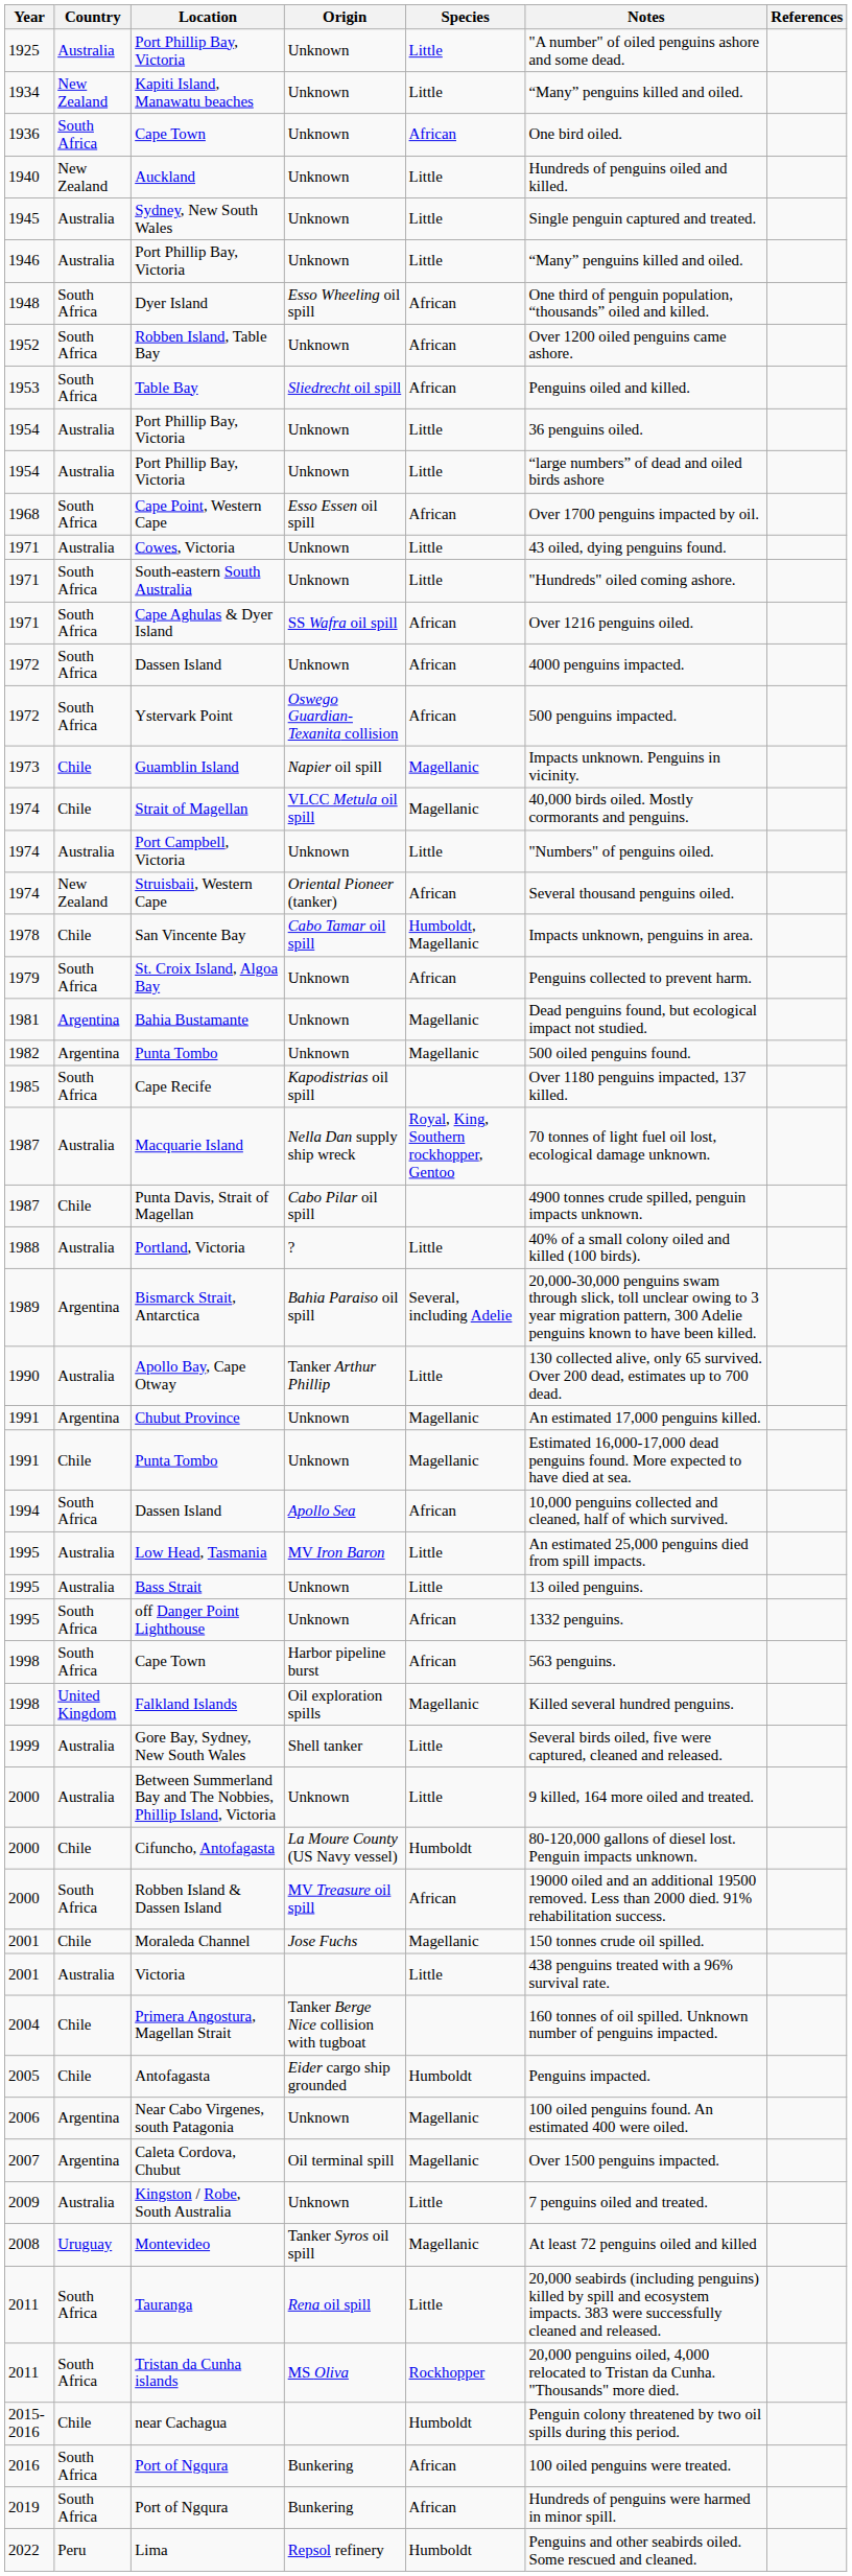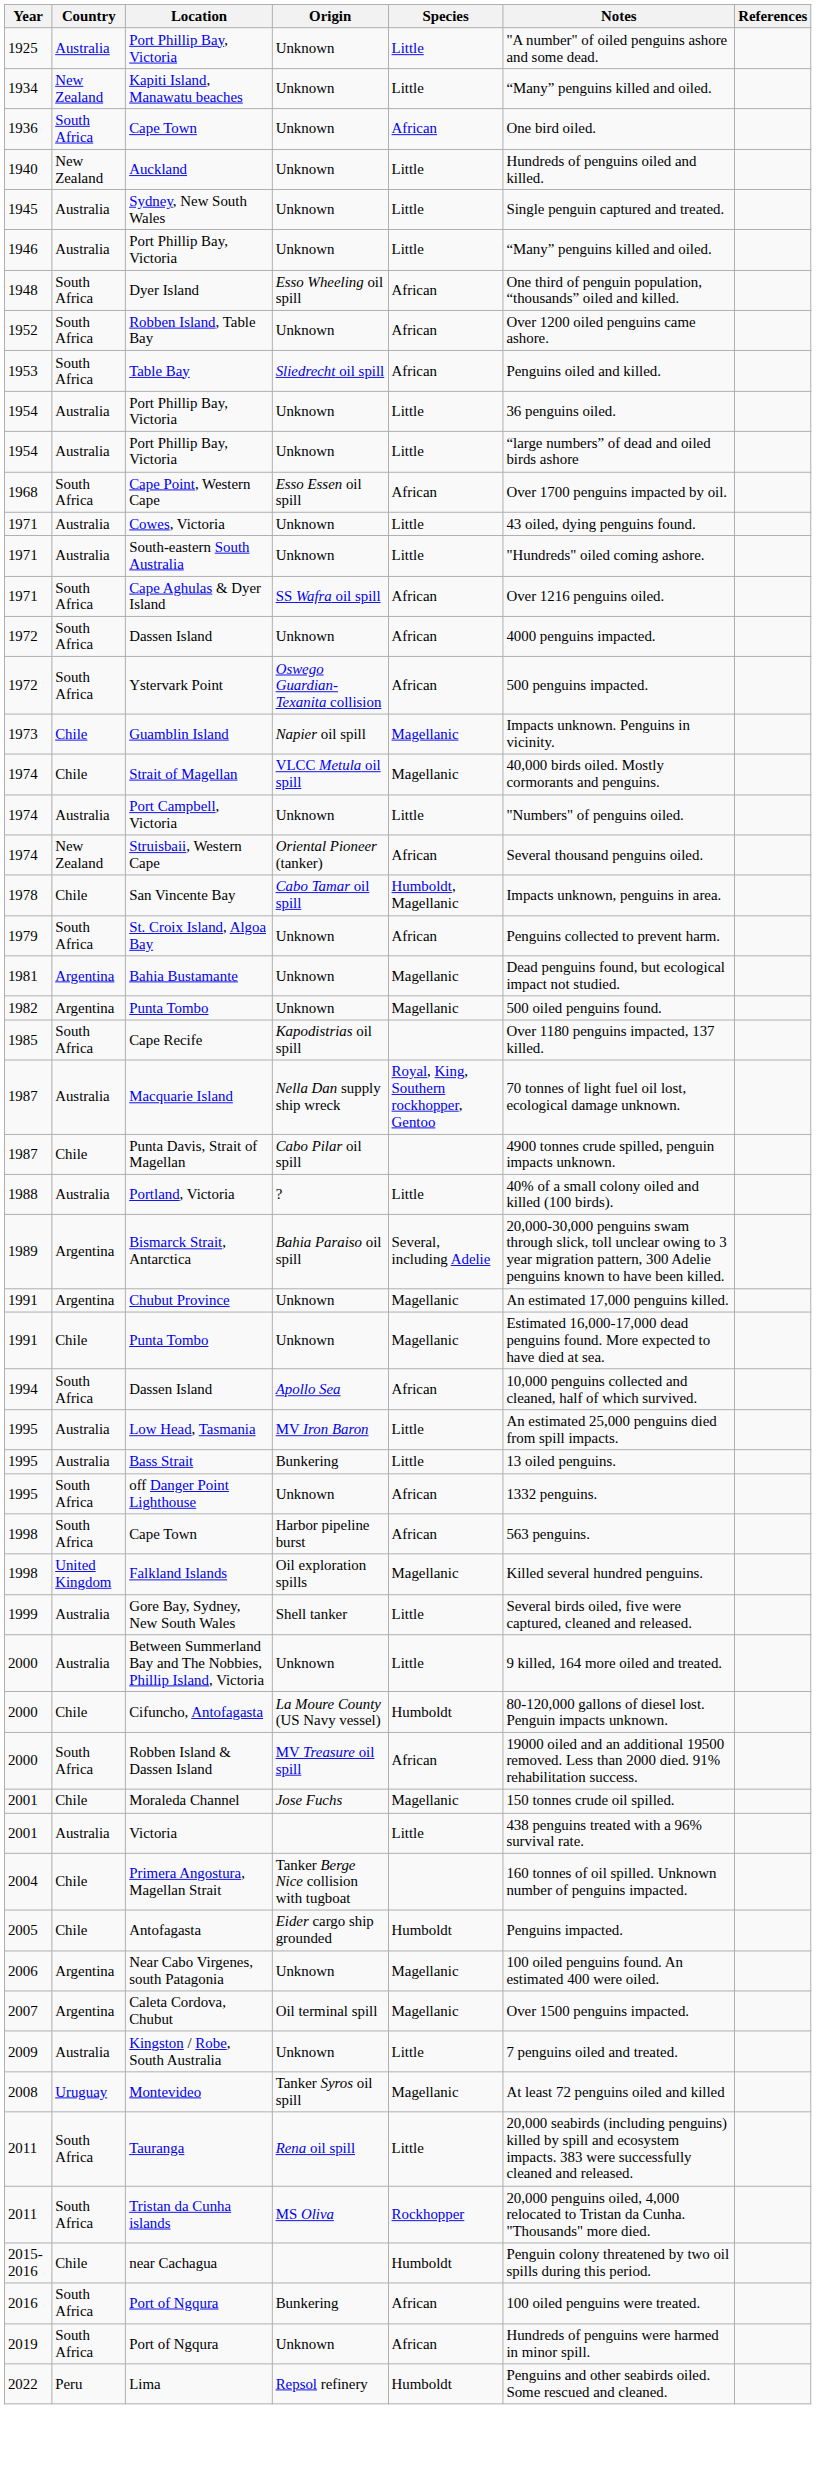 <table class="wikitable">
 <tr>
 <th>Year</th>
 <th>Country</th>
 <th>Location</th>
 <th>Origin</th>
 <th>Species</th>
 <th>Notes</th>
 <th>References</th>
 </tr>
 <tr>
 <td>1925</td>
 <td><a href='#'>Australia</a></td>
 <td><a href='#'>Port Phillip Bay</a>, <a href='#'>Victoria</a></td>
 <td>Unknown</td>
 <td><a href='#'>Little</a></td>
 <td>"A number" of oiled penguins ashore and some dead.</td>
 <td></td>
 </tr>
 <tr>
 <td>1934</td>
 <td> <a href='#'>New Zealand</a></td>
 <td><a href='#'>Kapiti Island</a>, <a href='#'>Manawatu beaches</a></td>
 <td>Unknown</td>
 <td>Little</td>
 <td>“Many” penguins killed and oiled.</td>
 <td></td>
 </tr>
 <tr>
 <td>1936</td>
 <td><a href='#'>South Africa</a></td>
 <td><a href='#'>Cape Town</a></td>
 <td>Unknown</td>
 <td><a href='#'>African</a></td>
 <td>One bird oiled.</td>
 <td></td>
 </tr>
 <tr>
 <td>1940</td>
 <td> New Zealand</td>
 <td><a href='#'>Auckland</a></td>
 <td>Unknown</td>
 <td>Little</td>
 <td>Hundreds of penguins oiled and killed.</td>
 <td></td>
 </tr>
 <tr>
 <td>1945</td>
 <td>Australia</td>
 <td><a href='#'>Sydney</a>, New South Wales</td>
 <td>Unknown</td>
 <td>Little</td>
 <td>Single penguin captured and treated.</td>
 <td></td>
 </tr>
 <tr>
 <td>1946</td>
 <td>Australia</td>
 <td>Port Phillip Bay, Victoria</td>
 <td>Unknown</td>
 <td>Little</td>
 <td>“Many” penguins killed and oiled.</td>
 <td></td>
 </tr>
 <tr>
 <td>1948</td>
 <td>South Africa</td>
 <td>Dyer Island</td>
 <td><em>Esso Wheeling</em> oil spill</td>
 <td>African</td>
 <td>One third of penguin population, “thousands” oiled and killed.</td>
 <td></td>
 </tr>
 <tr>
 <td>1952</td>
 <td>South Africa</td>
 <td><a href='#'>Robben Island</a>, Table Bay</td>
 <td>Unknown</td>
 <td>African</td>
 <td>Over 1200 oiled penguins came ashore.</td>
 <td></td>
 </tr>
 <tr>
 <td>1953</td>
 <td>South Africa</td>
 <td><a href='#'>Table Bay</a></td>
 <td><a href='#'><em>Sliedrecht</em> oil spill</a></td>
 <td>African</td>
 <td>Penguins oiled and killed.</td>
 <td></td>
 </tr>
 <tr>
 <td>1954</td>
 <td>Australia</td>
 <td>Port Phillip Bay, Victoria</td>
 <td>Unknown</td>
 <td>Little</td>
 <td>36 penguins oiled.</td>
 <td></td>
 </tr>
 <tr>
 <td>1954</td>
 <td>Australia</td>
 <td>Port Phillip Bay, Victoria</td>
 <td>Unknown</td>
 <td>Little</td>
 <td>“large numbers” of dead and oiled birds ashore</td>
 <td></td>
 </tr>
 <tr>
 <td>1968</td>
 <td>South Africa</td>
 <td><a href='#'>Cape Point</a>, Western Cape</td>
 <td><em>Esso Essen</em> oil spill</td>
 <td>African</td>
 <td>Over 1700 penguins impacted by oil.</td>
 <td></td>
 </tr>
 <tr>
 <td>1971</td>
 <td>Australia</td>
 <td><a href='#'>Cowes</a>, Victoria</td>
 <td>Unknown</td>
 <td>Little</td>
 <td>43 oiled, dying penguins found.</td>
 <td></td>
 </tr>
 <tr>
 <td>1971</td>
-<td>South Africa</td>
+<td>Australia</td>
 <td>South-eastern <a href='#'>South Australia</a></td>
 <td>Unknown</td>
 <td>Little</td>
 <td>"Hundreds" oiled coming ashore.</td>
 <td></td>
 </tr>
 <tr>
 <td>1971</td>
 <td>South Africa</td>
 <td><a href='#'>Cape Aghulas</a> & Dyer Island</td>
 <td><a href='#'>SS <em>Wafra</em> oil spill</a></td>
 <td>African</td>
 <td>Over 1216 penguins oiled.</td>
 <td></td>
 </tr>
 <tr>
 <td>1972</td>
 <td>South Africa</td>
 <td>Dassen Island</td>
 <td>Unknown</td>
 <td>African</td>
 <td>4000 penguins impacted.</td>
 <td></td>
 </tr>
 <tr>
 <td>1972</td>
 <td>South Africa</td>
 <td>Ystervark Point</td>
 <td><a href='#'><em>Oswego Guardian-Texanita</em> collision</a></td>
 <td>African</td>
 <td>500 penguins impacted.</td>
 <td></td>
 </tr>
 <tr>
 <td>1973</td>
 <td> <a href='#'>Chile</a></td>
 <td><a href='#'>Guamblin Island</a></td>
 <td><em>Napier</em> oil spill</td>
 <td><a href='#'>Magellanic</a></td>
 <td>Impacts unknown. Penguins in vicinity.</td>
 <td></td>
 </tr>
 <tr>
 <td>1974</td>
 <td> Chile</td>
 <td><a href='#'>Strait of Magellan</a></td>
 <td><a href='#'>VLCC <em>Metula</em> oil spill</a></td>
 <td>Magellanic</td>
 <td>40,000 birds oiled. Mostly cormorants and penguins.</td>
 <td></td>
 </tr>
 <tr>
 <td>1974</td>
 <td>Australia</td>
 <td><a href='#'>Port Campbell</a>, Victoria</td>
 <td>Unknown</td>
 <td>Little</td>
 <td>"Numbers" of penguins oiled.</td>
 <td></td>
 </tr>
 <tr>
 <td>1974</td>
 <td> New Zealand</td>
 <td><a href='#'>Struisbaii</a>, Western Cape</td>
 <td><em>Oriental Pioneer</em> (tanker)</td>
 <td>African</td>
 <td>Several thousand penguins oiled.</td>
 <td></td>
 </tr>
 <tr>
 <td>1978</td>
 <td> Chile</td>
 <td>San Vincente Bay</td>
 <td><a href='#'><em>Cabo Tamar</em> oil spill</a></td>
 <td><a href='#'>Humboldt</a>, Magellanic</td>
 <td>Impacts unknown, penguins in area.</td>
 <td></td>
 </tr>
 <tr>
 <td>1979</td>
 <td>South Africa</td>
 <td><a href='#'>St. Croix Island</a>, <a href='#'>Algoa Bay</a></td>
 <td>Unknown</td>
 <td>African</td>
 <td>Penguins collected to prevent harm.</td>
 <td></td>
 </tr>
 <tr>
 <td>1981</td>
 <td> <a href='#'>Argentina</a></td>
 <td><a href='#'>Bahia Bustamante</a></td>
 <td>Unknown</td>
 <td>Magellanic</td>
 <td>Dead penguins found, but ecological impact not studied.</td>
 <td></td>
 </tr>
 <tr>
 <td>1982</td>
 <td> Argentina</td>
 <td><a href='#'>Punta Tombo</a></td>
 <td>Unknown</td>
 <td>Magellanic</td>
 <td>500 oiled penguins found.</td>
 <td></td>
 </tr>
 <tr>
 <td>1985</td>
 <td>South Africa</td>
 <td>Cape Recife</td>
 <td><em>Kapodistrias</em> oil spill</td>
 <td></td>
 <td>Over 1180 penguins impacted, 137 killed.</td>
 <td></td>
 </tr>
 <tr>
 <td>1987</td>
 <td>Australia</td>
 <td><a href='#'>Macquarie Island</a></td>
 <td><em>Nella Dan</em> supply ship wreck</td>
 <td><a href='#'>Royal</a>, <a href='#'>King</a>, <a href='#'>Southern rockhopper</a>, <a href='#'>Gentoo</a></td>
 <td>70 tonnes of light fuel oil lost, ecological damage unknown.</td>
 <td></td>
 </tr>
 <tr>
 <td>1987</td>
 <td> Chile</td>
 <td>Punta Davis, Strait of Magellan</td>
 <td><em>Cabo Pilar</em> oil spill</td>
 <td></td>
 <td>4900 tonnes crude spilled, penguin impacts unknown.</td>
 <td></td>
 </tr>
 <tr>
 <td>1988</td>
 <td>Australia</td>
 <td><a href='#'>Portland</a>, Victoria</td>
 <td>?</td>
 <td>Little</td>
 <td>40% of a small colony oiled and killed (100 birds).</td>
 <td></td>
 </tr>
 <tr>
 <td>1989</td>
 <td> Argentina</td>
 <td><a href='#'>Bismarck Strait</a>, Antarctica</td>
 <td><em>Bahia Paraiso</em> oil spill</td>
 <td>Several, including <a href='#'>Adelie</a></td>
 <td>20,000-30,000 penguins swam through slick, toll unclear owing to 3 year migration pattern, 300 Adelie penguins known to have been killed.</td>
 <td></td>
 </tr>
 <tr>
-<td>1990</td>
-<td>Australia</td>
-<td><a href='#'>Apollo Bay</a>, Cape Otway</td>
-<td>Tanker <em>Arthur Phillip</em></td>
-<td>Little</td>
-<td>130 collected alive, only 65 survived. Over 200 dead, estimates up to 700 dead.</td>
-<td></td>
-</tr>
-<tr>
 <td>1991</td>
 <td> Argentina</td>
 <td><a href='#'>Chubut Province</a></td>
 <td>Unknown</td>
 <td>Magellanic</td>
 <td>An estimated 17,000 penguins killed.</td>
 <td></td>
 </tr>
 <tr>
 <td>1991</td>
 <td> Chile</td>
 <td><a href='#'>Punta Tombo</a></td>
 <td>Unknown</td>
 <td>Magellanic</td>
 <td>Estimated 16,000-17,000 dead penguins found. More expected to have died at sea.</td>
 <td></td>
 </tr>
 <tr>
 <td>1994</td>
 <td>South Africa</td>
 <td>Dassen Island</td>
 <td><em><a href='#'>Apollo Sea</a></em></td>
 <td>African</td>
 <td>10,000 penguins collected and cleaned, half of which survived.</td>
 <td></td>
 </tr>
 <tr>
 <td>1995</td>
 <td>Australia</td>
 <td><a href='#'>Low Head</a>, <a href='#'>Tasmania</a></td>
 <td><a href='#'>MV <em>Iron Baron</em></a></td>
 <td>Little</td>
 <td>An estimated 25,000 penguins died from spill impacts.</td>
 <td></td>
 </tr>
 <tr>
 <td>1995</td>
 <td>Australia</td>
 <td><a href='#'>Bass Strait</a></td>
-<td>Unknown</td>
+<td>Bunkering</td>
 <td>Little</td>
 <td>13 oiled penguins.</td>
 <td></td>
 </tr>
 <tr>
 <td>1995</td>
 <td>South Africa</td>
 <td>off <a href='#'>Danger Point Lighthouse</a></td>
 <td>Unknown</td>
 <td>African</td>
 <td>1332 penguins.</td>
 <td></td>
 </tr>
 <tr>
 <td>1998</td>
 <td>South Africa</td>
 <td>Cape Town</td>
 <td>Harbor pipeline burst</td>
 <td>African</td>
 <td>563 penguins.</td>
 <td></td>
 </tr>
 <tr>
 <td>1998</td>
 <td><a href='#'>United Kingdom</a></td>
 <td><a href='#'>Falkland Islands</a></td>
 <td>Oil exploration spills</td>
 <td>Magellanic</td>
 <td>Killed several hundred penguins.</td>
 <td></td>
 </tr>
 <tr>
 <td>1999</td>
 <td>Australia</td>
 <td>Gore Bay, Sydney, New South Wales</td>
 <td>Shell tanker</td>
 <td>Little</td>
 <td>Several birds oiled, five were captured, cleaned and released.</td>
 <td></td>
 </tr>
 <tr>
 <td>2000</td>
 <td>Australia</td>
 <td>Between Summerland Bay and The Nobbies, <a href='#'>Phillip Island</a>, Victoria</td>
 <td>Unknown</td>
 <td>Little</td>
 <td>9 killed, 164 more oiled and treated.</td>
 <td></td>
 </tr>
 <tr>
 <td>2000</td>
 <td> Chile</td>
 <td>Cifuncho, <a href='#'>Antofagasta</a></td>
 <td><em>La Moure County</em> (US Navy vessel)</td>
 <td>Humboldt</td>
 <td>80-120,000 gallons of diesel lost. Penguin impacts unknown.</td>
 <td></td>
 </tr>
 <tr>
 <td>2000</td>
 <td>South Africa</td>
 <td>Robben Island & Dassen Island</td>
 <td><a href='#'>MV <em>Treasure</em> oil spill</a></td>
 <td>African</td>
 <td>19000 oiled and an additional 19500 removed. Less than 2000 died. 91% rehabilitation success.</td>
 <td></td>
 </tr>
 <tr>
 <td>2001</td>
 <td> Chile</td>
 <td>Moraleda Channel</td>
 <td><em>Jose Fuchs</em></td>
 <td>Magellanic</td>
 <td>150 tonnes crude oil spilled.</td>
 <td></td>
 </tr>
 <tr>
 <td>2001</td>
 <td>Australia</td>
 <td>Victoria</td>
 <td></td>
 <td>Little</td>
 <td>438 penguins treated with a 96% survival rate.</td>
 <td></td>
 </tr>
 <tr>
 <td>2004</td>
 <td> Chile</td>
 <td><a href='#'>Primera Angostura</a>, Magellan Strait</td>
 <td>Tanker <em>Berge Nice</em> collision with tugboat</td>
 <td></td>
 <td>160 tonnes of oil spilled. Unknown number of penguins impacted.</td>
 <td></td>
 </tr>
 <tr>
 <td>2005</td>
 <td> Chile</td>
 <td>Antofagasta</td>
 <td><em>Eider</em> cargo ship grounded</td>
 <td>Humboldt</td>
 <td>Penguins impacted.</td>
 <td></td>
 </tr>
 <tr>
 <td>2006</td>
 <td> Argentina</td>
 <td>Near Cabo Virgenes, south Patagonia</td>
 <td>Unknown</td>
 <td>Magellanic</td>
 <td>100 oiled penguins found. An estimated 400 were oiled.</td>
 <td></td>
 </tr>
 <tr>
 <td>2007</td>
 <td> Argentina</td>
 <td>Caleta Cordova, Chubut</td>
 <td>Oil terminal spill</td>
 <td>Magellanic</td>
 <td>Over 1500 penguins impacted.</td>
 <td></td>
 </tr>
 <tr>
 <td>2009</td>
 <td>Australia</td>
 <td><a href='#'>Kingston</a> / <a href='#'>Robe</a>, South Australia</td>
 <td>Unknown</td>
 <td>Little</td>
 <td>7 penguins oiled and treated.</td>
 <td></td>
 </tr>
 <tr>
 <td>2008</td>
 <td><a href='#'>Uruguay</a></td>
 <td><a href='#'>Montevideo</a></td>
 <td>Tanker <em>Syros</em> oil spill</td>
 <td>Magellanic</td>
 <td>At least 72 penguins oiled and killed</td>
 <td></td>
 </tr>
 <tr>
 <td>2011</td>
 <td>South Africa</td>
 <td><a href='#'>Tauranga</a></td>
 <td><a href='#'><em>Rena</em> oil spill</a></td>
 <td>Little</td>
 <td>20,000 seabirds (including penguins) killed by spill and ecosystem impacts. 383 were successfully cleaned and released.</td>
 <td></td>
 </tr>
 <tr>
 <td>2011</td>
 <td>South Africa</td>
 <td><a href='#'>Tristan da Cunha islands</a></td>
 <td><a href='#'>MS <em>Oliva</em></a></td>
 <td><a href='#'>Rockhopper</a></td>
 <td>20,000 penguins oiled, 4,000 relocated to Tristan da Cunha. "Thousands" more died.</td>
 <td></td>
 </tr>
 <tr>
 <td>2015-2016</td>
 <td> Chile</td>
 <td>near Cachagua</td>
 <td></td>
 <td>Humboldt</td>
 <td>Penguin colony threatened by two oil spills during this period.</td>
 <td></td>
 </tr>
 <tr>
 <td>2016</td>
 <td>South Africa</td>
 <td><a href='#'>Port of Ngqura</a></td>
 <td>Bunkering</td>
 <td>African</td>
 <td>100 oiled penguins were treated.</td>
 <td></td>
 </tr>
 <tr>
 <td>2019</td>
 <td>South Africa</td>
 <td>Port of Ngqura</td>
-<td>Bunkering</td>
+<td>Unknown</td>
 <td>African</td>
 <td>Hundreds of penguins were harmed in minor spill.</td>
 <td></td>
 </tr>
 <tr>
 <td>2022</td>
 <td>Peru</td>
 <td>Lima</td>
 <td><a href='#'>Repsol</a> refinery</td>
 <td>Humboldt</td>
 <td>Penguins and other seabirds oiled. Some rescued and cleaned.</td>
 <td></td>
 </tr>
 </table>
